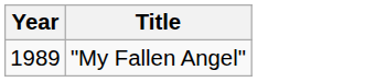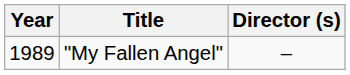 <table class = "wikitable">
 <tr>
 <th>Year</th>
 <th>Title</th>
+<th>Director (s)</th>
 </tr>
 <tr>
 <td>1989</td>
 <td>"My Fallen Angel"</td>
+<td style="text-align:center;">–</td>
 </tr>
 </table>
